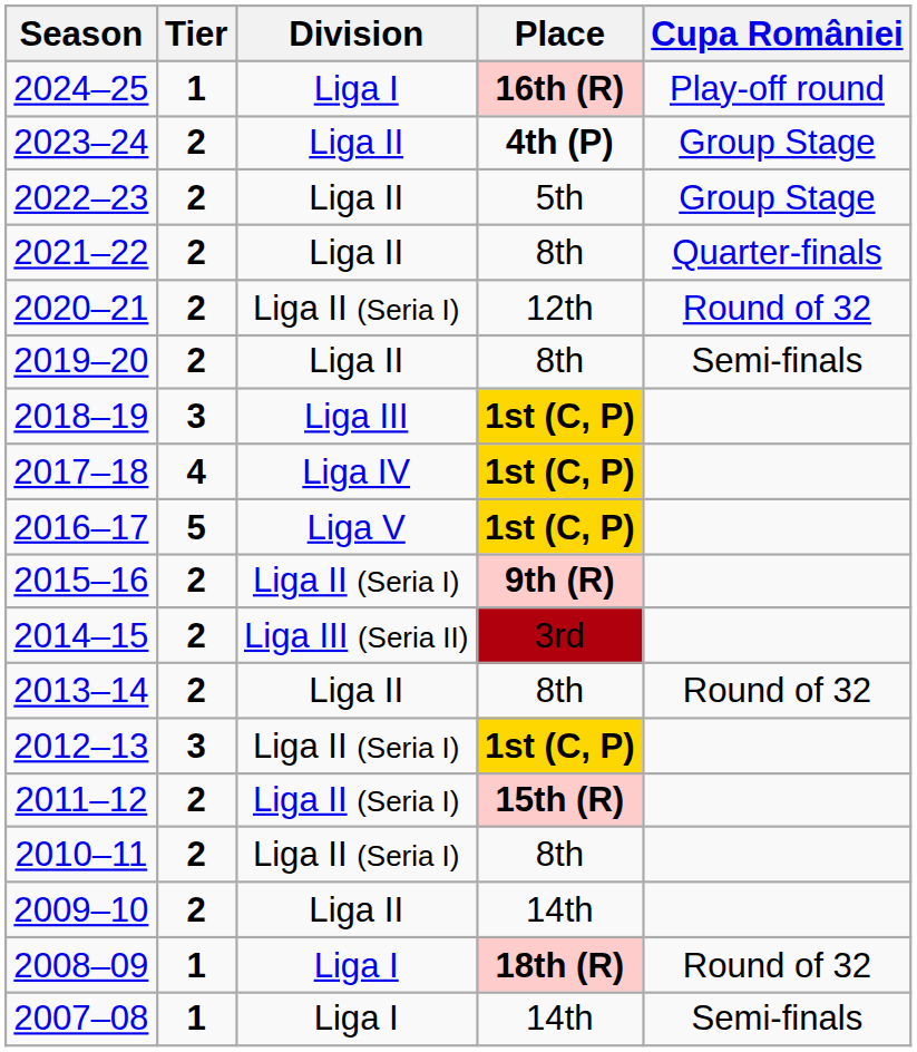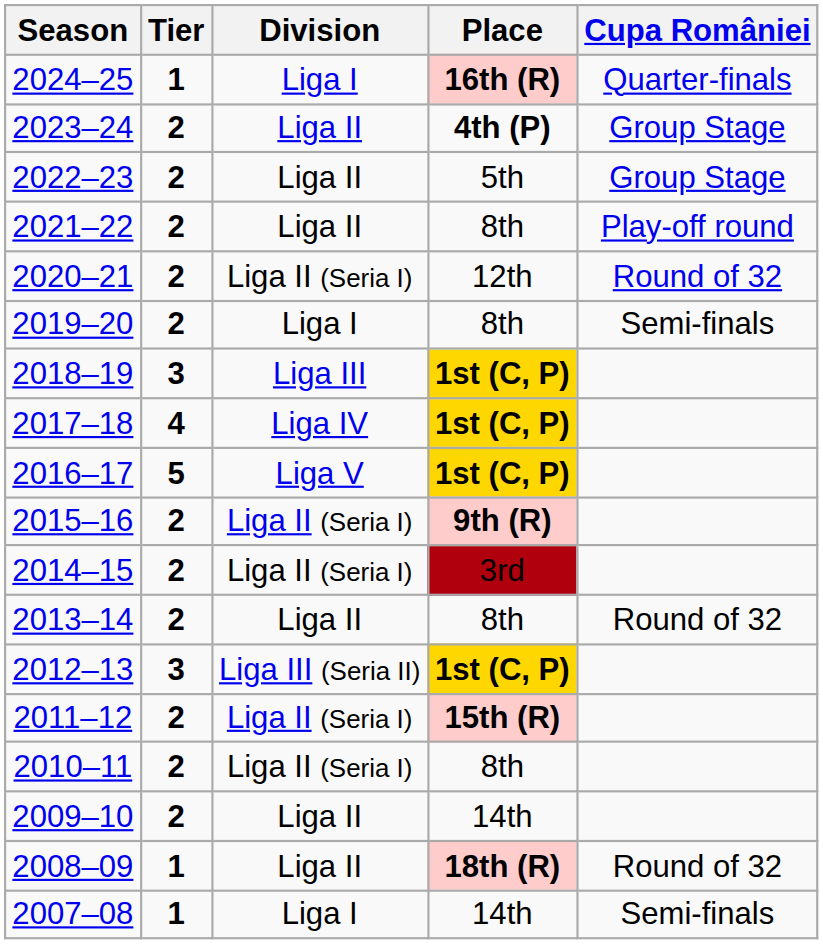 <table class="wikitable" style="text-align:center; font-size:90%">
 <tr>
 <th>Season</th>
 <th>Tier</th>
 <th>Division</th>
 <th>Place</th>
 <th><a href='#'>Cupa României</a></th>
 </tr>
 <tr>
 <td><a href='#'>2024–25</a></td>
 <td><strong>1</strong></td>
 <td><a href='#'>Liga I</a></td>
 <td align=center bgcolor=#FFCCCC><strong>16th</strong> <strong>(R)</strong></td>
-<td><a href='#'>Play-off round</a></td>
+<td><a href='#'>Quarter-finals</a></td>
 </tr>
 <tr>
 <td><a href='#'>2023–24</a></td>
 <td><strong>2</strong></td>
 <td><a href='#'>Liga II</a></td>
 <td><strong>4th (P)</strong></td>
 <td><a href='#'>Group Stage</a></td>
 </tr>
 <tr>
 <td><a href='#'>2022–23</a></td>
 <td><strong>2</strong></td>
 <td>Liga II</td>
 <td>5th</td>
 <td><a href='#'>Group Stage</a></td>
 </tr>
 <tr>
 <td><a href='#'>2021–22</a></td>
 <td><strong>2</strong></td>
 <td>Liga II</td>
 <td>8th</td>
-<td><a href='#'>Quarter-finals</a></td>
+<td><a href='#'>Play-off round</a></td>
 </tr>
 <tr>
 <td><a href='#'>2020–21</a></td>
 <td><strong>2</strong></td>
 <td>Liga II <small>(Seria I)</small></td>
 <td>12th</td>
 <td><a href='#'>Round of 32</a></td>
 </tr>
 <tr>
 <td><a href='#'>2019–20</a></td>
 <td><strong>2</strong></td>
-<td>Liga II</td>
+<td>Liga I</td>
 <td>8th</td>
 <td>Semi-finals</td>
 </tr>
 <tr>
 <td><a href='#'>2018–19</a></td>
 <td><strong>3</strong></td>
 <td><a href='#'>Liga III</a></td>
 <td align=center bgcolor=gold><strong>1st</strong> <strong>(C, P)</strong></td>
 <td></td>
 </tr>
 <tr>
 <td><a href='#'>2017–18</a></td>
 <td><strong>4</strong></td>
 <td><a href='#'>Liga IV</a></td>
 <td align=center bgcolor=gold><strong>1st</strong> <strong>(C, P)</strong></td>
 <td></td>
 </tr>
 <tr>
 <td><a href='#'>2016–17</a></td>
 <td><strong>5</strong></td>
 <td><a href='#'>Liga V</a></td>
 <td align=center bgcolor=gold><strong>1st</strong> <strong>(C, P)</strong></td>
 <td></td>
 </tr>
 <tr>
 <td><a href='#'>2015–16</a></td>
 <td><strong>2</strong></td>
 <td><a href='#'>Liga II</a> <small>(Seria I)</small></td>
 <td align=center bgcolor=#FFCCCC><strong>9th</strong> <strong>(R)</strong></td>
 <td></td>
 </tr>
 <tr>
 <td><a href='#'>2014–15</a></td>
 <td><strong>2</strong></td>
-<td><a href='#'>Liga III</a> <small>(Seria II)</small></td>
+<td>Liga II <small>(Seria I)</small></td>
 <td align=center bgcolor=bronze>3rd</td>
 <td></td>
 </tr>
 <tr>
 <td><a href='#'>2013–14</a></td>
 <td><strong>2</strong></td>
 <td>Liga II</td>
 <td>8th</td>
 <td>Round of 32</td>
 </tr>
 <tr>
 <td><a href='#'>2012–13</a></td>
 <td><strong>3</strong></td>
-<td>Liga II <small>(Seria I)</small></td>
+<td><a href='#'>Liga III</a> <small>(Seria II)</small></td>
 <td align=center bgcolor=gold><strong>1st</strong> <strong>(C, P)</strong></td>
 <td></td>
 </tr>
 <tr>
 <td><a href='#'>2011–12</a></td>
 <td><strong>2</strong></td>
 <td><a href='#'>Liga II</a> <small>(Seria I)</small></td>
 <td align=center bgcolor=#FFCCCC><strong>15th</strong> <strong>(R)</strong></td>
 <td></td>
 </tr>
 <tr>
 <td><a href='#'>2010–11</a></td>
 <td><strong>2</strong></td>
 <td>Liga II <small>(Seria I)</small></td>
 <td>8th</td>
 <td></td>
 </tr>
 <tr>
 <td><a href='#'>2009–10</a></td>
 <td><strong>2</strong></td>
 <td>Liga II</td>
 <td>14th</td>
 <td></td>
 </tr>
 <tr>
 <td><a href='#'>2008–09</a></td>
 <td><strong>1</strong></td>
-<td><a href='#'>Liga I</a></td>
+<td>Liga II</td>
 <td align=center bgcolor=#FFCCCC><strong>18th</strong> <strong>(R)</strong></td>
 <td>Round of 32</td>
 </tr>
 <tr>
 <td><a href='#'>2007–08</a></td>
 <td><strong>1</strong></td>
 <td>Liga I</td>
 <td>14th</td>
 <td>Semi-finals</td>
 </tr>
 </table>
